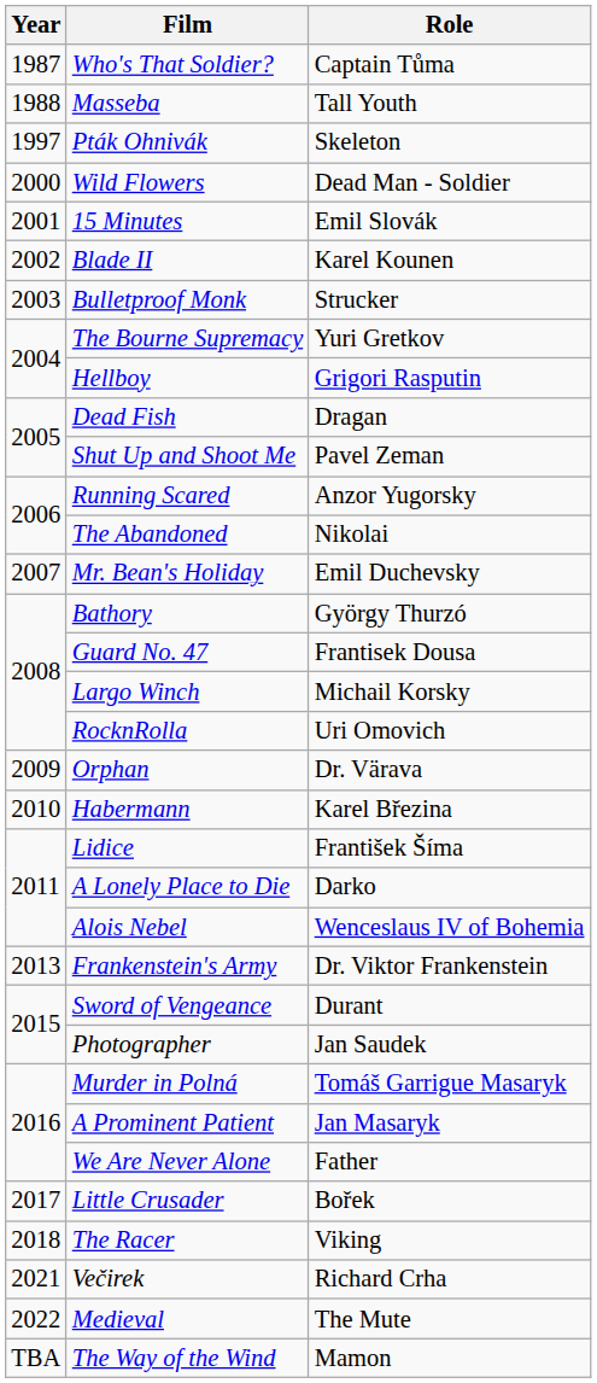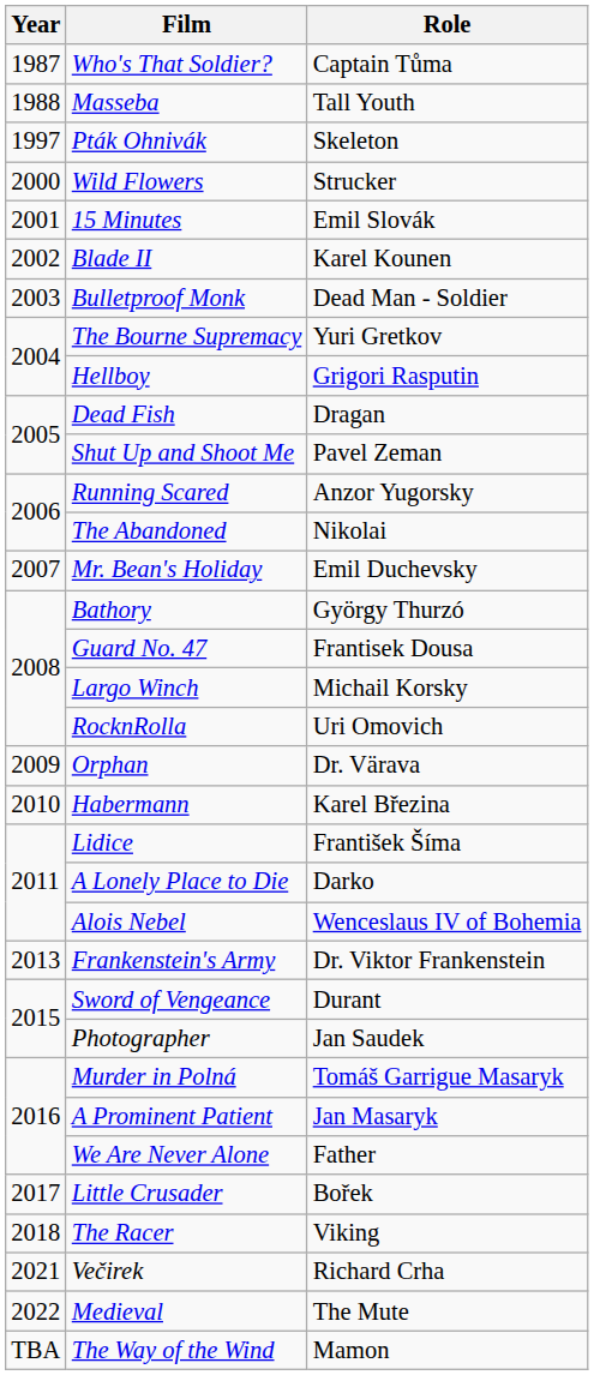 <table class="wikitable sortable">
 <tr>
 <th>Year</th>
 <th>Film</th>
 <th>Role</th>
 </tr>
 <tr>
 <td>1987</td>
 <td><em><a href='#'>Who's That Soldier?</a></em></td>
 <td>Captain Tůma</td>
 </tr>
 <tr>
 <td>1988</td>
 <td><em><a href='#'>Masseba</a></em></td>
 <td>Tall Youth</td>
 </tr>
 <tr>
 <td>1997</td>
 <td><em><a href='#'>Pták Ohnivák</a></em></td>
 <td>Skeleton</td>
 </tr>
 <tr>
 <td>2000</td>
 <td><em><a href='#'>Wild Flowers</a></em></td>
-<td>Dead Man - Soldier</td>
+<td>Strucker</td>
 </tr>
 <tr>
 <td>2001</td>
 <td><em><a href='#'>15 Minutes</a></em></td>
 <td>Emil Slovák</td>
 </tr>
 <tr>
 <td>2002</td>
 <td><em><a href='#'>Blade II</a></em></td>
 <td>Karel Kounen</td>
 </tr>
 <tr>
 <td>2003</td>
 <td><em><a href='#'>Bulletproof Monk</a></em></td>
-<td>Strucker</td>
+<td>Dead Man - Soldier</td>
 </tr>
 <tr>
 <td rowspan="2">2004</td>
 <td><em><a href='#'>The Bourne Supremacy</a></em></td>
 <td>Yuri Gretkov</td>
 </tr>
 <tr>
 <td><em><a href='#'>Hellboy</a></em></td>
 <td><a href='#'>Grigori Rasputin</a></td>
 </tr>
 <tr>
 <td rowspan="2">2005</td>
 <td><em><a href='#'>Dead Fish</a></em></td>
 <td>Dragan</td>
 </tr>
 <tr>
 <td><em><a href='#'>Shut Up and Shoot Me</a></em></td>
 <td>Pavel Zeman</td>
 </tr>
 <tr>
 <td rowspan="2">2006</td>
 <td><em><a href='#'>Running Scared</a></em></td>
 <td>Anzor Yugorsky</td>
 </tr>
 <tr>
 <td><em><a href='#'>The Abandoned</a></em></td>
 <td>Nikolai</td>
 </tr>
 <tr>
 <td>2007</td>
 <td><em><a href='#'>Mr. Bean's Holiday</a></em></td>
 <td>Emil Duchevsky</td>
 </tr>
 <tr>
 <td rowspan="4">2008</td>
 <td><em><a href='#'>Bathory</a></em></td>
 <td>György Thurzó</td>
 </tr>
 <tr>
 <td><em><a href='#'>Guard No. 47</a></em></td>
 <td>Frantisek Dousa</td>
 </tr>
 <tr>
 <td><em><a href='#'>Largo Winch</a></em></td>
 <td>Michail Korsky</td>
 </tr>
 <tr>
 <td><em><a href='#'>RocknRolla</a></em></td>
 <td>Uri Omovich</td>
 </tr>
 <tr>
 <td>2009</td>
 <td><em><a href='#'>Orphan</a></em></td>
 <td>Dr. Värava</td>
 </tr>
 <tr>
 <td>2010</td>
 <td><em><a href='#'>Habermann</a></em></td>
 <td>Karel Březina</td>
 </tr>
 <tr>
 <td rowspan="3">2011</td>
 <td><em><a href='#'>Lidice</a></em></td>
 <td>František Šíma</td>
 </tr>
 <tr>
 <td><em><a href='#'>A Lonely Place to Die</a></em></td>
 <td>Darko</td>
 </tr>
 <tr>
 <td><em><a href='#'>Alois Nebel</a></em></td>
 <td><a href='#'>Wenceslaus IV of Bohemia</a></td>
 </tr>
 <tr>
 <td>2013</td>
 <td><em><a href='#'>Frankenstein's Army</a></em></td>
 <td>Dr. Viktor Frankenstein</td>
 </tr>
 <tr>
 <td rowspan="2">2015</td>
 <td><em><a href='#'>Sword of Vengeance</a></em></td>
 <td>Durant</td>
 </tr>
 <tr>
 <td><em>Photographer</em></td>
 <td>Jan Saudek</td>
 </tr>
 <tr>
 <td rowspan="3">2016</td>
 <td><em><a href='#'>Murder in Polná</a></em></td>
 <td><a href='#'>Tomáš Garrigue Masaryk</a></td>
 </tr>
 <tr>
 <td><em><a href='#'>A Prominent Patient</a></em></td>
 <td><a href='#'>Jan Masaryk</a></td>
 </tr>
 <tr>
 <td><em><a href='#'>We Are Never Alone</a></em></td>
 <td>Father</td>
 </tr>
 <tr>
 <td>2017</td>
 <td><em><a href='#'>Little Crusader</a></em></td>
 <td>Bořek</td>
 </tr>
 <tr>
 <td>2018</td>
 <td><em><a href='#'>The Racer</a></em></td>
 <td>Viking</td>
 </tr>
 <tr>
 <td>2021</td>
 <td><em>Večirek</em></td>
 <td>Richard Crha</td>
 </tr>
 <tr>
 <td>2022</td>
 <td><em><a href='#'>Medieval</a></em></td>
 <td>The Mute</td>
 </tr>
 <tr>
 <td>TBA</td>
 <td><em><a href='#'>The Way of the Wind</a></em></td>
 <td>Mamon</td>
 </tr>
 </table>
